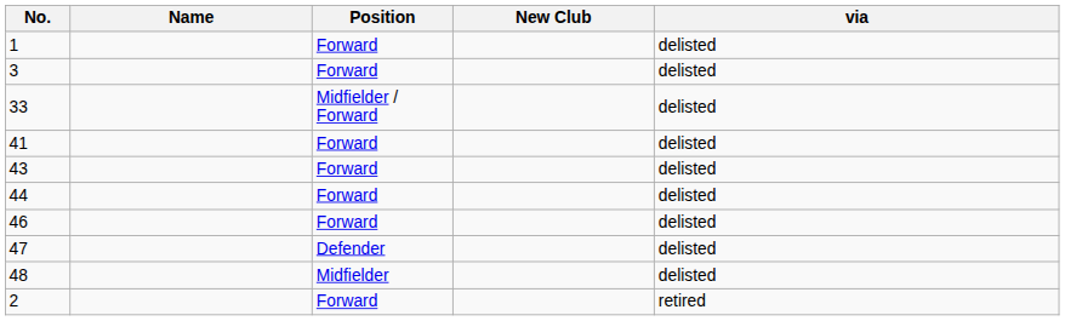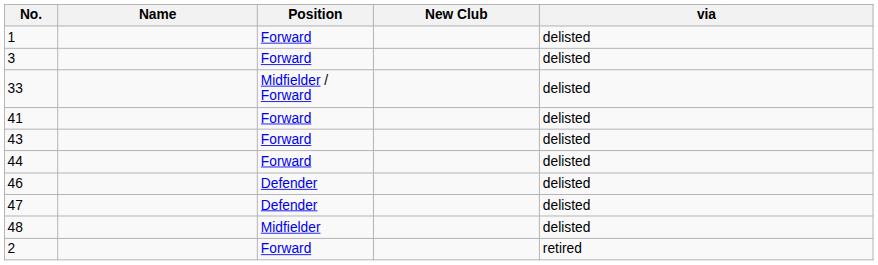 <table class="wikitable sortable" style="width:80%;">
 <tr style="background:#efefef;">
 <th width=1%>No.</th>
 <th width=6%>Name</th>
 <th width=2%>Position</th>
 <th width=5%>New Club</th>
 <th width=10%>via</th>
 </tr>
 <tr>
 <td align=left>1</td>
 <td></td>
 <td><a href='#'>Forward</a></td>
 <td></td>
 <td>delisted</td>
 </tr>
 <tr>
 <td align=left>3</td>
 <td></td>
 <td><a href='#'>Forward</a></td>
 <td></td>
 <td>delisted</td>
 </tr>
 <tr>
 <td align=left>33</td>
 <td></td>
 <td><a href='#'>Midfielder</a> / <a href='#'>Forward</a></td>
 <td></td>
 <td>delisted</td>
 </tr>
 <tr>
 <td align=left>41</td>
 <td></td>
 <td><a href='#'>Forward</a></td>
 <td></td>
 <td>delisted</td>
 </tr>
 <tr>
 <td align=left>43</td>
 <td></td>
 <td><a href='#'>Forward</a></td>
 <td></td>
 <td>delisted</td>
 </tr>
 <tr>
 <td align=left>44</td>
 <td></td>
 <td><a href='#'>Forward</a></td>
 <td></td>
 <td>delisted</td>
 </tr>
 <tr>
 <td align=left>46</td>
 <td></td>
-<td><a href='#'>Forward</a></td>
+<td><a href='#'>Defender</a></td>
 <td></td>
 <td>delisted</td>
 </tr>
 <tr>
 <td align=left>47</td>
 <td></td>
 <td><a href='#'>Defender</a></td>
 <td></td>
 <td>delisted</td>
 </tr>
 <tr>
 <td align=left>48</td>
 <td></td>
 <td><a href='#'>Midfielder</a></td>
 <td></td>
 <td>delisted</td>
 </tr>
 <tr>
 <td align=left>2</td>
 <td></td>
 <td><a href='#'>Forward</a></td>
 <td></td>
 <td>retired</td>
 </tr>
 </table>
